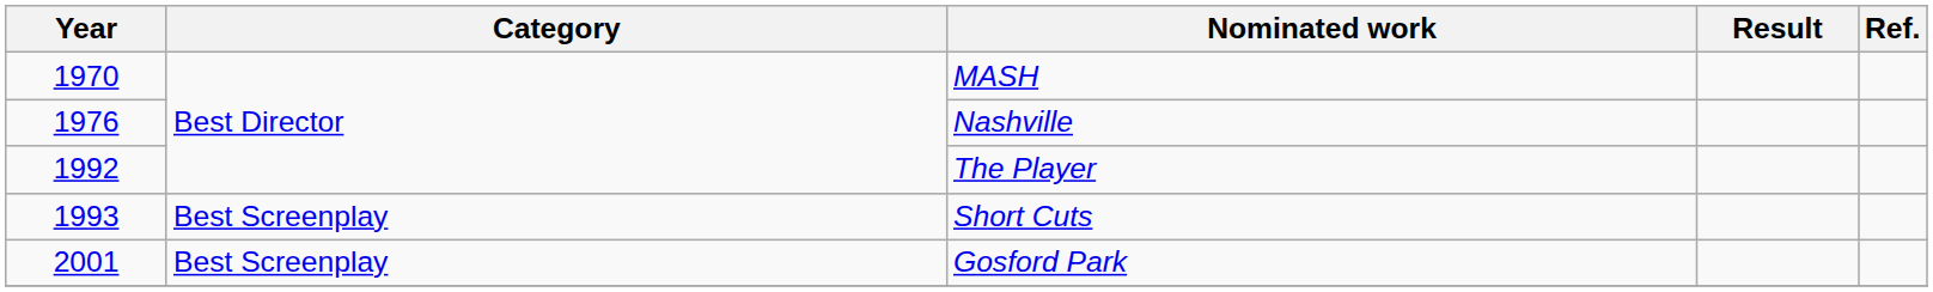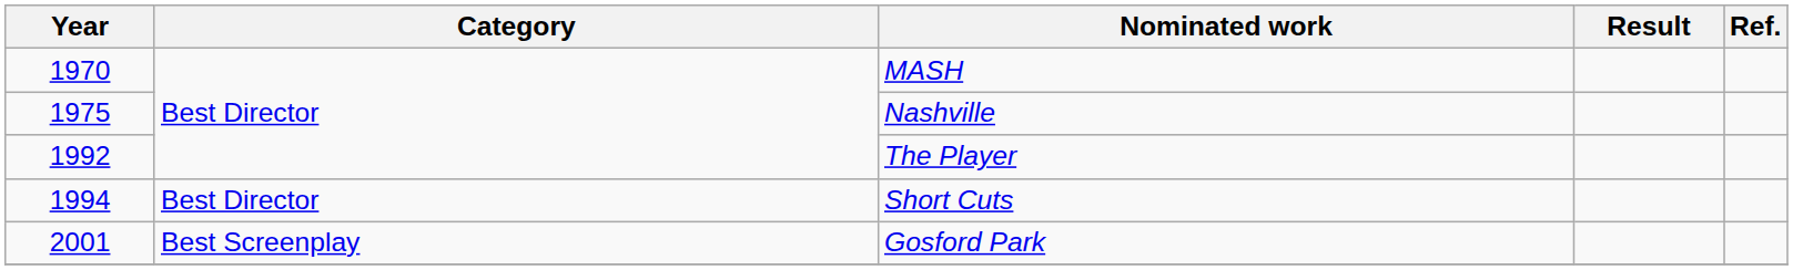 <table class=wikitable>
 <tr>
 <th scope="col" style="width:5em;">Year</th>
 <th scope="col" style="width:26em;">Category</th>
 <th scope="col" style="width:25em;">Nominated work</th>
 <th scope="col" style="width:5em;">Result</th>
 <th>Ref.</th>
 </tr>
 <tr>
 <td style="text-align:center;"><a href='#'>1970</a></td>
 <td rowspan="3"><a href='#'>Best Director</a></td>
 <td><em><a href='#'>MASH</a></em></td>
 <td></td>
 <td style="text-align:center;"></td>
 </tr>
 <tr>
-<td style="text-align:center;"><a href='#'>1976</a></td>
+<td style="text-align:center;"><a href='#'>1975</a></td>
 <td><em><a href='#'>Nashville</a></em></td>
 <td></td>
 <td style="text-align:center;"></td>
 </tr>
 <tr>
 <td style="text-align:center;"><a href='#'>1992</a></td>
 <td><em><a href='#'>The Player</a></em></td>
 <td></td>
 <td style="text-align:center;"></td>
 </tr>
 <tr>
-<td style="text-align:center;"><a href='#'>1993</a></td>
-<td><a href='#'>Best Screenplay</a></td>
+<td style="text-align:center;"><a href='#'>1994</a></td>
+<td><a href='#'>Best Director</a></td>
 <td><em><a href='#'>Short Cuts</a></em></td>
 <td></td>
 <td style="text-align:center;"></td>
 </tr>
 <tr>
 <td style="text-align:center;"><a href='#'>2001</a></td>
 <td><a href='#'>Best Screenplay</a></td>
 <td><em><a href='#'>Gosford Park</a></em></td>
 <td></td>
 <td style="text-align:center;"></td>
 </tr>
 <tr>
 </tr>
 </table>
